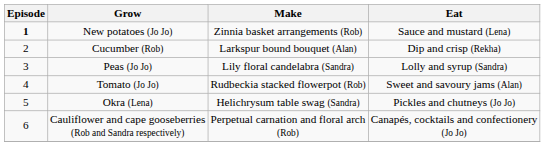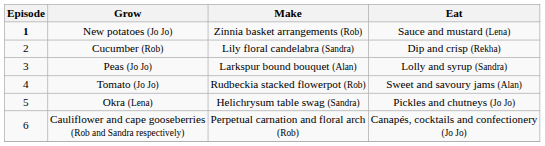 <table class="wikitable" style="text-align:center">
 <tr>
 <th>Episode</th>
 <th>Grow</th>
 <th>Make</th>
 <th>Eat</th>
 </tr>
 <tr>
 <td><strong>1</strong></td>
 <td>New potatoes <small>(Jo Jo)</small></td>
 <td>Zinnia basket arrangements <small>(Rob)</small></td>
 <td>Sauce and mustard <small>(Lena)</small></td>
 </tr>
 <tr>
 <td>2</td>
 <td>Cucumber <small>(Rob)</small></td>
-<td>Larkspur bound bouquet <small>(Alan)</small></td>
+<td>Lily floral candelabra <small>(Sandra)</small></td>
 <td>Dip and crisp <small>(Rekha)</small></td>
 </tr>
 <tr>
 <td>3</td>
 <td>Peas <small>(Jo Jo)</small></td>
-<td>Lily floral candelabra <small>(Sandra)</small></td>
+<td>Larkspur bound bouquet <small>(Alan)</small></td>
 <td>Lolly and syrup <small>(Sandra)</small></td>
 </tr>
 <tr>
 <td>4</td>
 <td>Tomato <small>(Jo Jo)</small></td>
 <td>Rudbeckia stacked flowerpot <small>(Rob)</small></td>
 <td>Sweet and savoury jams <small>(Alan)</small></td>
 </tr>
 <tr>
 <td>5</td>
 <td>Okra <small>(Lena)</small></td>
 <td>Helichrysum table swag <small>(Sandra)</small></td>
 <td>Pickles and chutneys <small>(Jo Jo)</small></td>
 </tr>
 <tr>
 <td>6</td>
 <td>Cauliflower and cape gooseberries<br><small>(Rob and Sandra respectively)</small></td>
 <td>Perpetual carnation and floral arch<br><small>(Rob)</small></td>
 <td>Canapés, cocktails and confectionery<br><small>(Jo Jo)</small></td>
 </tr>
 <tr>
 </tr>
 </table>
